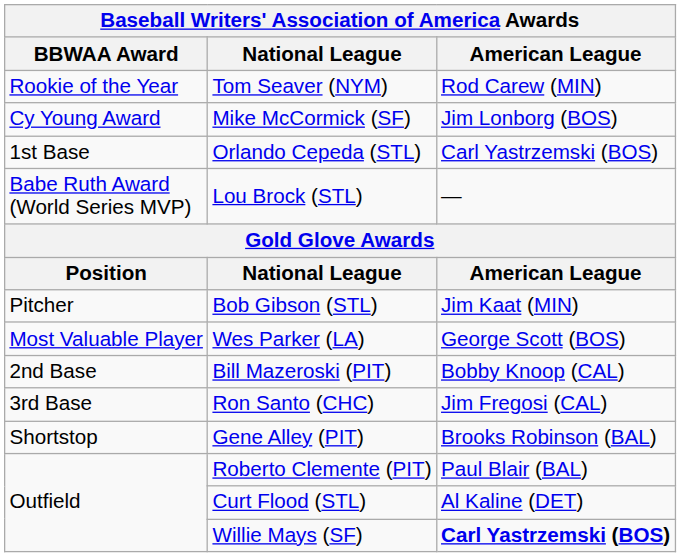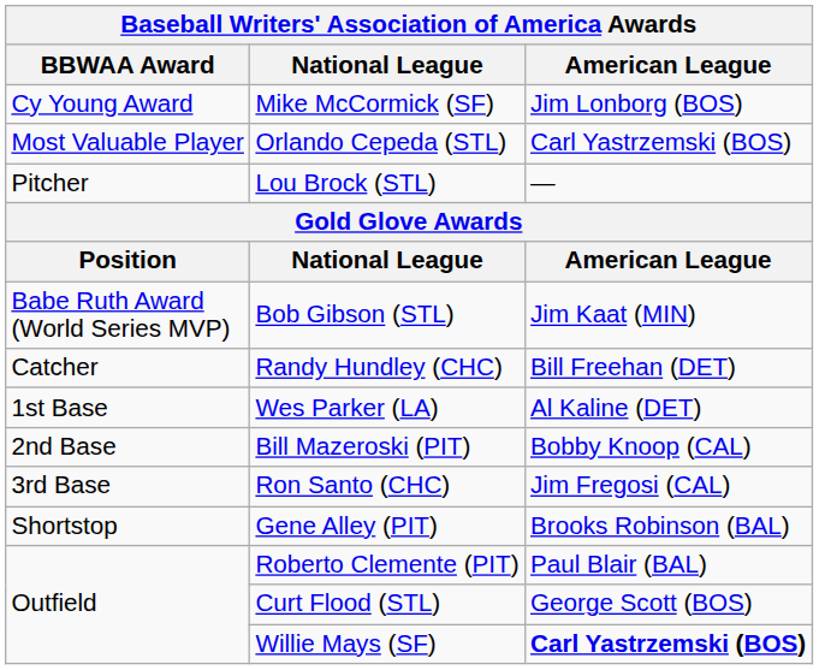 <table class="wikitable">
 <tr>
 <th colspan="3"><a href='#'>Baseball Writers' Association of America</a> Awards</th>
 </tr>
 <tr>
 <th>BBWAA Award</th>
 <th>National League</th>
 <th>American League</th>
 </tr>
 <tr>
-<td><a href='#'>Rookie of the Year</a></td>
-<td><a href='#'>Tom Seaver</a> (<a href='#'>NYM</a>)</td>
-<td><a href='#'>Rod Carew</a> (<a href='#'>MIN</a>)</td>
-</tr>
-<tr>
 <td><a href='#'>Cy Young Award</a></td>
 <td><a href='#'>Mike McCormick</a> (<a href='#'>SF</a>)</td>
 <td><a href='#'>Jim Lonborg</a> (<a href='#'>BOS</a>)</td>
 </tr>
 <tr>
-<td>1st Base</td>
+<td><a href='#'>Most Valuable Player</a></td>
 <td><a href='#'>Orlando Cepeda</a> (<a href='#'>STL</a>)</td>
 <td><a href='#'>Carl Yastrzemski</a> (<a href='#'>BOS</a>)</td>
 </tr>
 <tr>
-<td><a href='#'>Babe Ruth Award</a><br>(World Series MVP)</td>
+<td>Pitcher</td>
 <td><a href='#'>Lou Brock</a> (<a href='#'>STL</a>)</td>
 <td>—</td>
 </tr>
 <tr>
 <th colspan="3"><a href='#'>Gold Glove Awards</a></th>
 </tr>
 <tr>
 <th>Position</th>
 <th>National League</th>
 <th>American League</th>
 </tr>
 <tr>
-<td>Pitcher</td>
+<td><a href='#'>Babe Ruth Award</a><br>(World Series MVP)</td>
 <td><a href='#'>Bob Gibson</a> (<a href='#'>STL</a>)</td>
 <td><a href='#'>Jim Kaat</a> (<a href='#'>MIN</a>)</td>
 </tr>
 <tr>
-<td><a href='#'>Most Valuable Player</a></td>
+<td>Catcher</td>
+<td><a href='#'>Randy Hundley</a> (<a href='#'>CHC</a>)</td>
+<td><a href='#'>Bill Freehan</a> (<a href='#'>DET</a>)</td>
+</tr>
+<tr>
+<td>1st Base</td>
 <td><a href='#'>Wes Parker</a> (<a href='#'>LA</a>)</td>
-<td><a href='#'>George Scott</a> (<a href='#'>BOS</a>)</td>
+<td><a href='#'>Al Kaline</a> (<a href='#'>DET</a>)</td>
 </tr>
 <tr>
 <td>2nd Base</td>
 <td><a href='#'>Bill Mazeroski</a> (<a href='#'>PIT</a>)</td>
 <td><a href='#'>Bobby Knoop</a> (<a href='#'>CAL</a>)</td>
 </tr>
 <tr>
 <td>3rd Base</td>
 <td><a href='#'>Ron Santo</a> (<a href='#'>CHC</a>)</td>
 <td><a href='#'>Jim Fregosi</a> (<a href='#'>CAL</a>)</td>
 </tr>
 <tr>
 <td>Shortstop</td>
 <td><a href='#'>Gene Alley</a> (<a href='#'>PIT</a>)</td>
 <td><a href='#'>Brooks Robinson</a> (<a href='#'>BAL</a>)</td>
 </tr>
 <tr>
 <td rowspan="3">Outfield</td>
 <td><a href='#'>Roberto Clemente</a> (<a href='#'>PIT</a>)</td>
 <td><a href='#'>Paul Blair</a> (<a href='#'>BAL</a>)</td>
 </tr>
 <tr>
 <td><a href='#'>Curt Flood</a> (<a href='#'>STL</a>)</td>
-<td><a href='#'>Al Kaline</a> (<a href='#'>DET</a>)</td>
+<td><a href='#'>George Scott</a> (<a href='#'>BOS</a>)</td>
 </tr>
 <tr>
 <td><a href='#'>Willie Mays</a> (<a href='#'>SF</a>)</td>
 <td><strong><a href='#'>Carl Yastrzemski</a> (<a href='#'>BOS</a>)</strong></td>
 </tr>
 </table>
